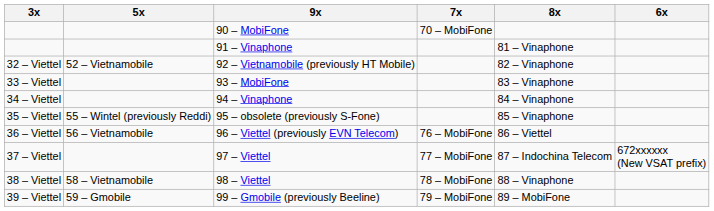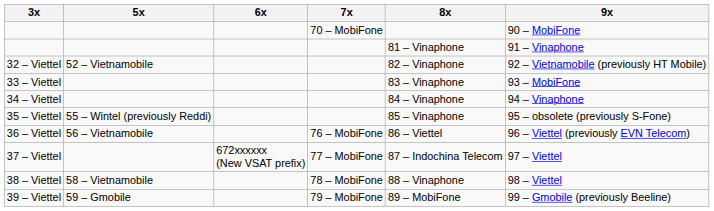 <table class="wikitable">
 <tr>
 <th>3x</th>
 <th>5x</th>
-<th>9x</th>
+<th>6x</th>
 <th>7x</th>
 <th>8x</th>
-<th>6x</th>
+<th>9x</th>
 </tr>
 <tr>
 <td></td>
 <td></td>
-<td>90 – <a href='#'>MobiFone</a></td>
+<td></td>
 <td>70 – MobiFone</td>
 <td></td>
-<td></td>
+<td>90 – <a href='#'>MobiFone</a></td>
 </tr>
 <tr>
 <td></td>
 <td></td>
-<td>91 – <a href='#'>Vinaphone</a></td>
+<td></td>
 <td></td>
 <td>81 – Vinaphone</td>
-<td></td>
+<td>91 – <a href='#'>Vinaphone</a></td>
 </tr>
 <tr>
 <td>32 – Viettel</td>
 <td>52 – Vietnamobile</td>
-<td>92 – <a href='#'>Vietnamobile</a> (previously HT Mobile)</td>
+<td></td>
 <td></td>
 <td>82 – Vinaphone</td>
-<td></td>
+<td>92 – <a href='#'>Vietnamobile</a> (previously HT Mobile)</td>
 </tr>
 <tr>
 <td>33 – Viettel</td>
 <td></td>
-<td>93 – <a href='#'>MobiFone</a></td>
+<td></td>
 <td></td>
 <td>83 – Vinaphone</td>
-<td></td>
+<td>93 – <a href='#'>MobiFone</a></td>
 </tr>
 <tr>
 <td>34 – Viettel</td>
 <td></td>
-<td>94 – <a href='#'>Vinaphone</a></td>
+<td></td>
 <td></td>
 <td>84 – Vinaphone</td>
-<td></td>
+<td>94 – <a href='#'>Vinaphone</a></td>
 </tr>
 <tr>
 <td>35 – Viettel</td>
 <td>55 – Wintel (previously Reddi)</td>
-<td>95 – obsolete (previously S-Fone)</td>
+<td></td>
 <td></td>
 <td>85 – Vinaphone</td>
-<td></td>
+<td>95 – obsolete (previously S-Fone)</td>
 </tr>
 <tr>
 <td>36 – Viettel</td>
 <td>56 – Vietnamobile</td>
-<td>96 – <a href='#'>Viettel</a> (previously <a href='#'>EVN Telecom</a>)</td>
+<td></td>
 <td>76 – MobiFone</td>
 <td>86 – Viettel</td>
-<td></td>
+<td>96 – <a href='#'>Viettel</a> (previously <a href='#'>EVN Telecom</a>)</td>
 </tr>
 <tr>
 <td>37 – Viettel</td>
 <td></td>
-<td>97 – <a href='#'>Viettel</a></td>
+<td>672xxxxxx<br>(New VSAT prefix)</td>
 <td>77 – MobiFone</td>
 <td>87 – Indochina Telecom</td>
-<td>672xxxxxx<br>(New VSAT prefix)</td>
+<td>97 – <a href='#'>Viettel</a></td>
 </tr>
 <tr>
 <td>38 – Viettel</td>
 <td>58 – Vietnamobile</td>
-<td>98 – <a href='#'>Viettel</a></td>
+<td></td>
 <td>78 – MobiFone</td>
 <td>88 – Vinaphone</td>
-<td></td>
+<td>98 – <a href='#'>Viettel</a></td>
 </tr>
 <tr>
 <td>39 – Viettel</td>
 <td>59 – Gmobile</td>
-<td>99 – <a href='#'>Gmobile</a> (previously Beeline)</td>
+<td></td>
 <td>79 – MobiFone</td>
 <td>89 – MobiFone</td>
-<td></td>
+<td>99 – <a href='#'>Gmobile</a> (previously Beeline)</td>
 </tr>
 </table>
